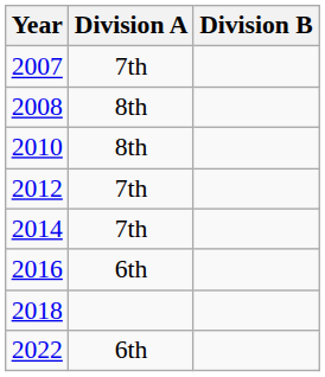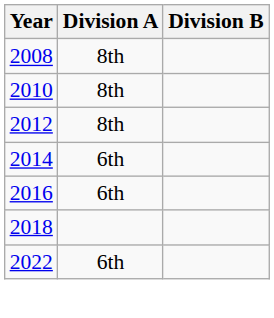 <table class="wikitable" style="text-align:center">
 <tr>
 <th>Year</th>
 <th>Division A</th>
 <th>Division B</th>
-</tr>
-<tr>
-<td><a href='#'>2007</a></td>
-<td>7th</td>
-<td></td>
 </tr>
 <tr>
 <td><a href='#'>2008</a></td>
 <td>8th</td>
 <td></td>
 </tr>
 <tr>
 <td><a href='#'>2010</a></td>
 <td>8th</td>
 <td></td>
 </tr>
 <tr>
 <td><a href='#'>2012</a></td>
-<td>7th</td>
+<td>8th</td>
 <td></td>
 </tr>
 <tr>
 <td><a href='#'>2014</a></td>
-<td>7th</td>
+<td>6th</td>
 <td></td>
 </tr>
 <tr>
 <td><a href='#'>2016</a></td>
 <td>6th</td>
 <td></td>
 </tr>
 <tr>
 <td><a href='#'>2018</a></td>
 <td></td>
 <td></td>
 </tr>
 <tr>
 <td><a href='#'>2022</a></td>
 <td>6th</td>
 <td></td>
 </tr>
 </table>
